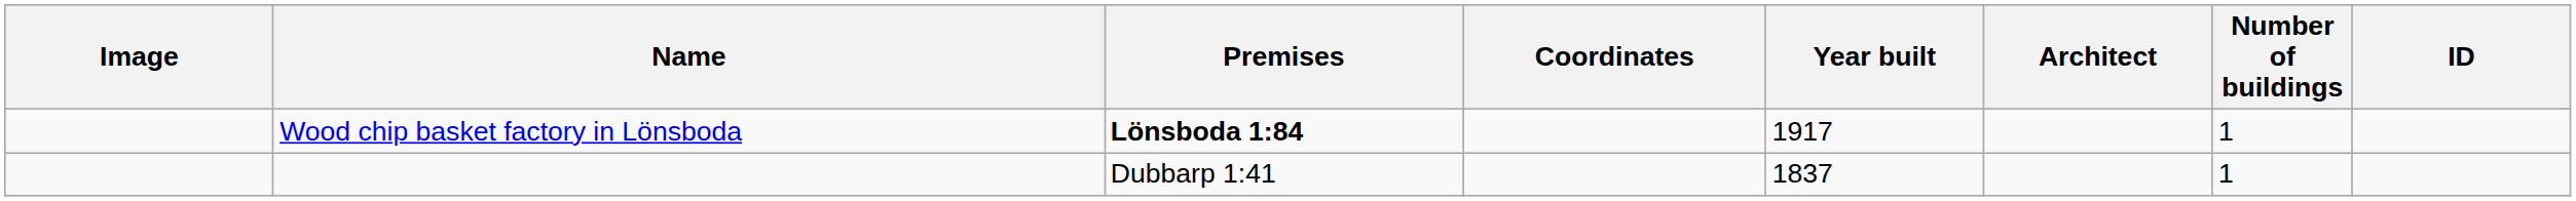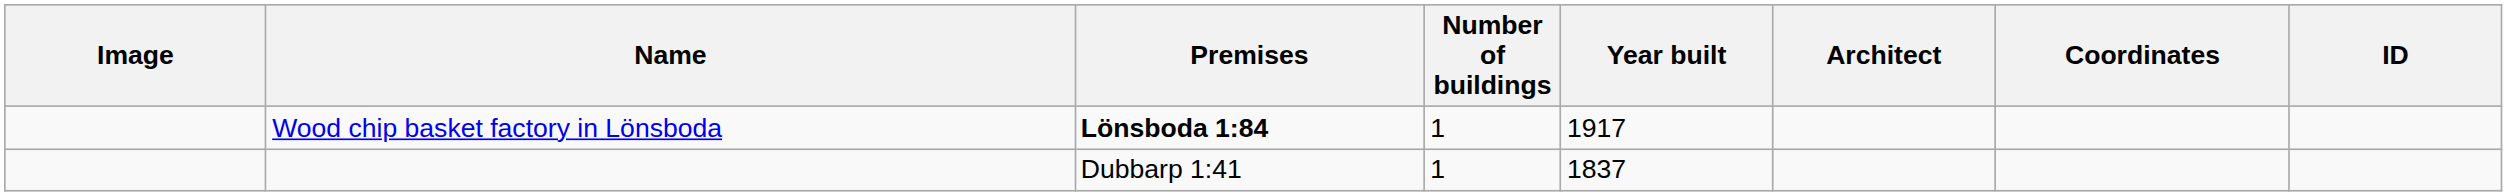 <table class="wikitable" width="95%">
 <tr>
 <th width="150">Image</th>
 <th>Name</th>
 <th>Premises</th>
-<th width="170">Coordinates</th>
+<th width="75">Number of<br>buildings</th>
 <th width="120">Year built</th>
 <th>Architect</th>
-<th width="75">Number of<br>buildings</th>
+<th width="170">Coordinates</th>
 <th width="120">ID</th>
 </tr>
 <tr>
 <td></td>
 <td><a href='#'>Wood chip basket factory in Lönsboda</a></td>
 <td><strong>Lönsboda 1:84</strong></td>
-<td></td>
+<td>1</td>
 <td>1917</td>
 <td></td>
-<td>1</td>
+<td></td>
 <td></td>
 </tr>
 <tr>
 <td></td>
 <td></td>
 <td>Dubbarp 1:41</td>
-<td></td>
+<td>1</td>
 <td>1837</td>
 <td></td>
-<td>1</td>
+<td></td>
 <td></td>
 </tr>
 </table>
